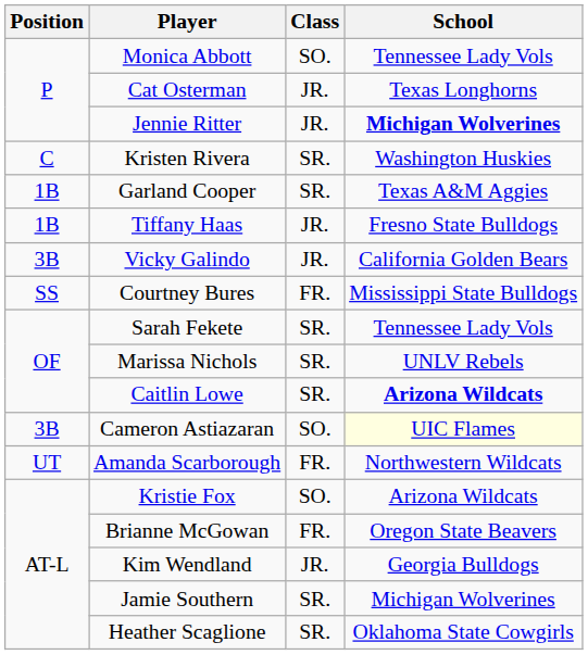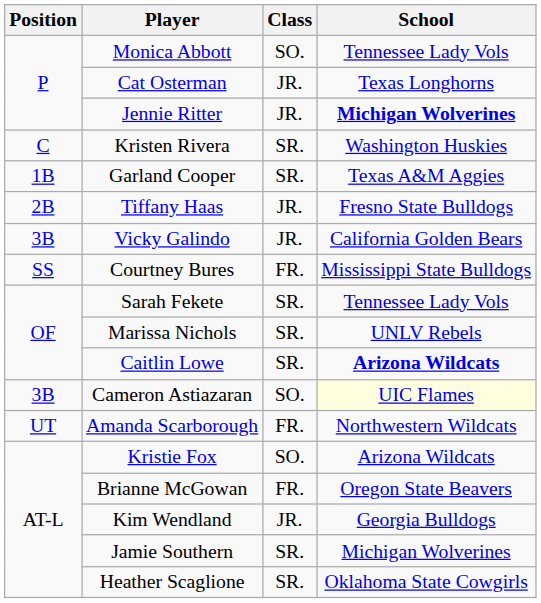 <table class="wikitable">
 <tr>
 <th>Position</th>
 <th>Player</th>
 <th>Class</th>
 <th>School</th>
 </tr>
 <tr align=center>
 <td rowspan=3><a href='#'>P</a></td>
 <td><a href='#'>Monica Abbott</a></td>
 <td>SO.</td>
 <td><a href='#'>Tennessee Lady Vols</a></td>
 </tr>
 <tr align=center>
 <td><a href='#'>Cat Osterman</a></td>
 <td>JR.</td>
 <td><a href='#'>Texas Longhorns</a></td>
 </tr>
 <tr align=center>
 <td><a href='#'>Jennie Ritter</a></td>
 <td>JR.</td>
 <td><strong><a href='#'>Michigan Wolverines</a></strong></td>
 </tr>
 <tr align=center>
 <td rowspan=1><a href='#'>C</a></td>
 <td>Kristen Rivera</td>
 <td>SR.</td>
 <td><a href='#'>Washington Huskies</a></td>
 </tr>
 <tr align=center>
 <td rowspan=1><a href='#'>1B</a></td>
 <td>Garland Cooper</td>
 <td>SR.</td>
 <td><a href='#'>Texas A&M Aggies</a></td>
 </tr>
 <tr align=center>
-<td rowspan=1><a href='#'>1B</a></td>
+<td rowspan=1><a href='#'>2B</a></td>
 <td><a href='#'>Tiffany Haas</a></td>
 <td>JR.</td>
 <td><a href='#'>Fresno State Bulldogs</a></td>
 </tr>
 <tr align=center>
 <td rowspan=1><a href='#'>3B</a></td>
 <td><a href='#'>Vicky Galindo</a></td>
 <td>JR.</td>
 <td><a href='#'>California Golden Bears</a></td>
 </tr>
 <tr align=center>
 <td rowspan=1><a href='#'>SS</a></td>
 <td>Courtney Bures</td>
 <td>FR.</td>
 <td><a href='#'>Mississippi State Bulldogs</a></td>
 </tr>
 <tr align=center>
 <td rowspan=3><a href='#'>OF</a></td>
 <td>Sarah Fekete</td>
 <td>SR.</td>
 <td><a href='#'>Tennessee Lady Vols</a></td>
 </tr>
 <tr align=center>
 <td>Marissa Nichols</td>
 <td>SR.</td>
 <td><a href='#'>UNLV Rebels</a></td>
 </tr>
 <tr align=center>
 <td><a href='#'>Caitlin Lowe</a></td>
 <td>SR.</td>
 <td><strong><a href='#'>Arizona Wildcats</a></strong></td>
 </tr>
 <tr align=center>
 <td rowspan=1><a href='#'>3B</a></td>
 <td>Cameron Astiazaran</td>
 <td>SO.</td>
 <td style="background: lightyellow;"><a href='#'>UIC Flames</a></td>
 </tr>
 <tr align=center>
 <td rowspan=1><a href='#'>UT</a></td>
 <td><a href='#'>Amanda Scarborough</a></td>
 <td>FR.</td>
 <td><a href='#'>Northwestern Wildcats</a></td>
 </tr>
 <tr align=center>
 <td rowspan=5>AT-L</td>
 <td><a href='#'>Kristie Fox</a></td>
 <td>SO.</td>
 <td><a href='#'>Arizona Wildcats</a></td>
 </tr>
 <tr align=center>
 <td>Brianne McGowan</td>
 <td>FR.</td>
 <td><a href='#'>Oregon State Beavers</a></td>
 </tr>
 <tr align=center>
 <td>Kim Wendland</td>
 <td>JR.</td>
 <td><a href='#'>Georgia Bulldogs</a></td>
 </tr>
 <tr align=center>
 <td>Jamie Southern</td>
 <td>SR.</td>
 <td><a href='#'>Michigan Wolverines</a></td>
 </tr>
 <tr align=center>
 <td>Heather Scaglione</td>
 <td>SR.</td>
 <td><a href='#'>Oklahoma State Cowgirls</a></td>
 </tr>
 </table>
